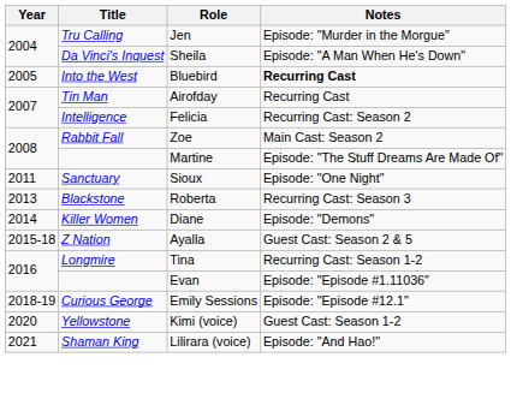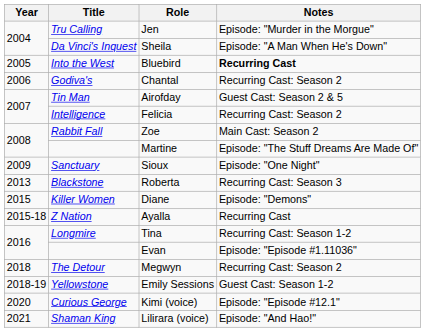 <table class="wikitable sortable">
 <tr>
 <th>Year</th>
 <th>Title</th>
 <th>Role</th>
 <th>Notes</th>
 </tr>
 <tr>
 <td rowspan="2">2004</td>
 <td><em><a href='#'>Tru Calling</a></em></td>
 <td>Jen</td>
 <td>Episode: "Murder in the Morgue"</td>
 </tr>
 <tr>
 <td><em><a href='#'>Da Vinci's Inquest</a></em></td>
 <td>Sheila</td>
 <td>Episode: "A Man When He's Down"</td>
 </tr>
 <tr>
 <td>2005</td>
 <td><em><a href='#'>Into the West</a></em></td>
 <td>Bluebird</td>
 <td><strong>Recurring Cast</strong></td>
 </tr>
 <tr>
+<td>2006</td>
+<td><em><a href='#'>Godiva's</a></em></td>
+<td>Chantal</td>
+<td>Recurring Cast: Season 2</td>
+</tr>
+<tr>
 <td rowspan="2">2007</td>
 <td><em><a href='#'>Tin Man</a></em></td>
 <td>Airofday</td>
-<td>Recurring Cast</td>
+<td>Guest Cast: Season 2 & 5</td>
 </tr>
 <tr>
 <td><em><a href='#'>Intelligence</a></em></td>
 <td>Felicia</td>
 <td>Recurring Cast: Season 2</td>
 </tr>
 <tr>
 <td rowspan="2">2008</td>
 <td><em><a href='#'>Rabbit Fall</a></em></td>
 <td>Zoe</td>
 <td>Main Cast: Season 2</td>
 </tr>
 <tr>
 <td><em></em></td>
 <td>Martine</td>
 <td>Episode: "The Stuff Dreams Are Made Of"</td>
 </tr>
 <tr>
-<td>2011</td>
+<td>2009</td>
 <td><em><a href='#'>Sanctuary</a></em></td>
 <td>Sioux</td>
 <td>Episode: "One Night"</td>
 </tr>
 <tr>
 <td>2013</td>
 <td><em><a href='#'>Blackstone</a></em></td>
 <td>Roberta</td>
 <td>Recurring Cast: Season 3</td>
 </tr>
 <tr>
-<td>2014</td>
+<td>2015</td>
 <td><em><a href='#'>Killer Women</a></em></td>
 <td>Diane</td>
 <td>Episode: "Demons"</td>
 </tr>
 <tr>
 <td>2015-18</td>
 <td><em><a href='#'>Z Nation</a></em></td>
 <td>Ayalla</td>
-<td>Guest Cast: Season 2 & 5</td>
+<td>Recurring Cast</td>
 </tr>
 <tr>
 <td rowspan="2">2016</td>
 <td><em><a href='#'>Longmire</a></em></td>
 <td>Tina</td>
 <td>Recurring Cast: Season 1-2</td>
 </tr>
 <tr>
 <td><em></em></td>
 <td>Evan</td>
 <td>Episode: "Episode #1.11036"</td>
 </tr>
 <tr>
+<td>2018</td>
+<td data-sort-value="Detour, The"><em><a href='#'>The Detour</a></em></td>
+<td>Megwyn</td>
+<td>Recurring Cast: Season 2</td>
+</tr>
+<tr>
 <td>2018-19</td>
-<td><em><a href='#'>Curious George</a></em></td>
+<td><em><a href='#'>Yellowstone</a></em></td>
 <td>Emily Sessions</td>
-<td>Episode: "Episode #12.1"</td>
+<td>Guest Cast: Season 1-2</td>
 </tr>
 <tr>
 <td>2020</td>
-<td><em><a href='#'>Yellowstone</a></em></td>
+<td><em><a href='#'>Curious George</a></em></td>
 <td>Kimi (voice)</td>
-<td>Guest Cast: Season 1-2</td>
+<td>Episode: "Episode #12.1"</td>
 </tr>
 <tr>
 <td>2021</td>
 <td><em><a href='#'>Shaman King</a></em></td>
 <td>Lilirara (voice)</td>
 <td>Episode: "And Hao!"</td>
 </tr>
 </table>
